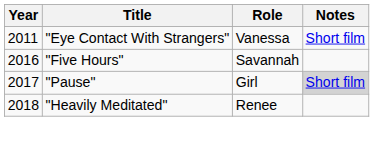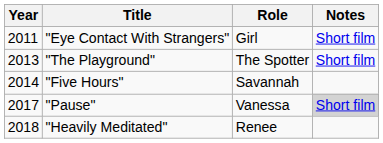 <table class="wikitable sortable">
 <tr>
 <th>Year</th>
 <th>Title</th>
 <th>Role</th>
 <th class="unsortable">Notes</th>
 </tr>
 <tr>
 <td>2011</td>
 <td>"Eye Contact With Strangers"</td>
-<td>Vanessa</td>
+<td>Girl</td>
 <td><a href='#'>Short film</a></td>
 </tr>
 <tr>
-<td>2016</td>
+<td>2013</td>
+<td>"The Playground"</td>
+<td>The Spotter</td>
+<td><a href='#'>Short film</a></td>
+</tr>
+<tr>
+<td>2014</td>
 <td>"Five Hours"</td>
 <td>Savannah</td>
 </tr>
 <tr>
 <td>2017</td>
 <td>"Pause"</td>
-<td>Girl</td>
+<td>Vanessa</td>
 <td style="background: lightgrey;"><a href='#'>Short film</a></td>
 </tr>
 <tr>
 <td>2018</td>
 <td>"Heavily Meditated"</td>
 <td>Renee</td>
 </tr>
 </table>
